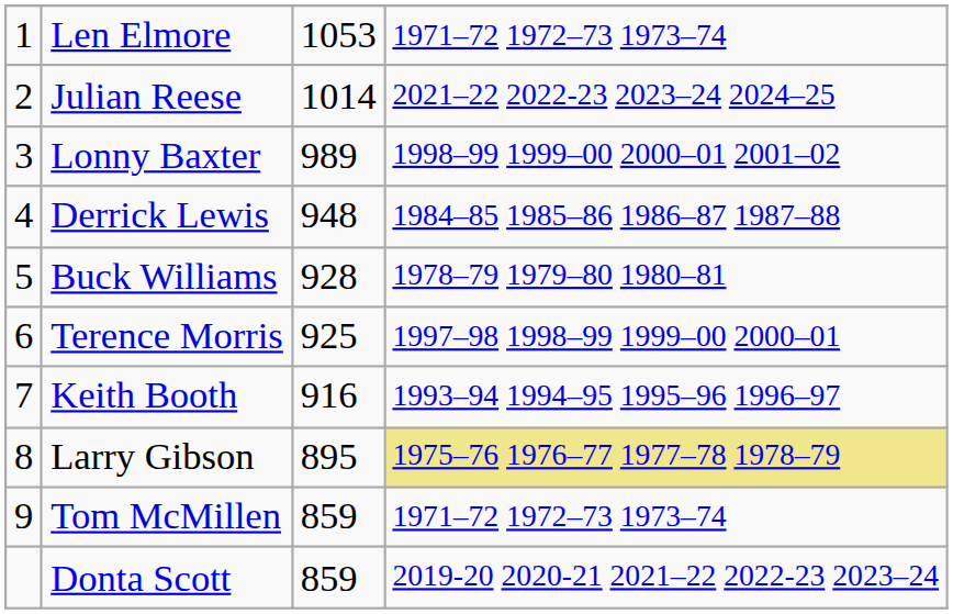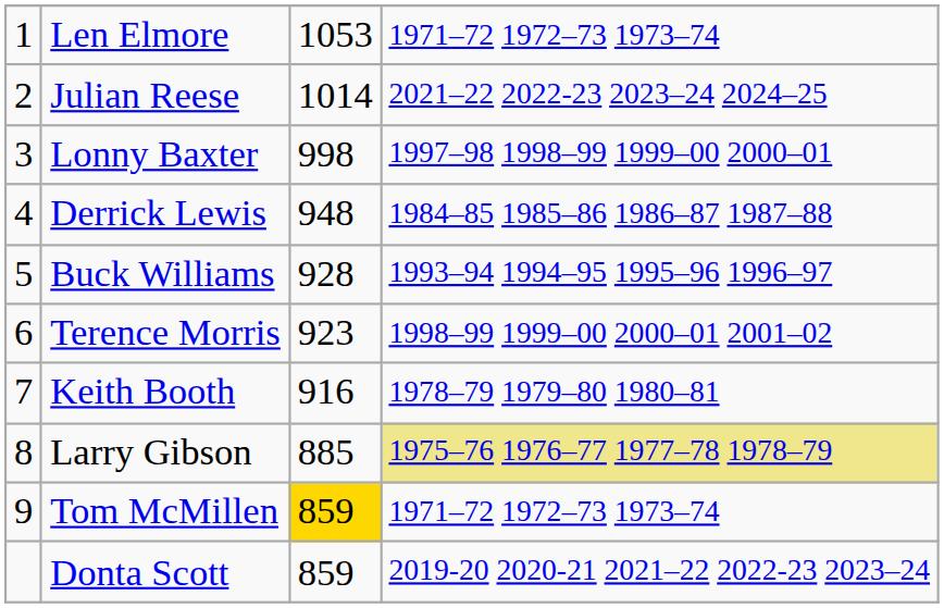 <table class="wikitable">
 <tr>
 </tr>
 <tr>
 <td>1</td>
 <td><a href='#'>Len Elmore</a></td>
 <td>1053</td>
 <td style="font-size:80%;"><a href='#'>1971–72</a> <a href='#'>1972–73</a> <a href='#'>1973–74</a></td>
 </tr>
 <tr>
 <td>2</td>
 <td><a href='#'>Julian Reese</a></td>
 <td>1014</td>
 <td style="font-size:80%;"><a href='#'>2021–22</a> <a href='#'>2022-23</a> <a href='#'>2023–24</a> <a href='#'>2024–25</a></td>
 </tr>
 <tr>
 <td>3</td>
 <td><a href='#'>Lonny Baxter</a></td>
-<td>989</td>
-<td style="font-size:80%;"><a href='#'>1998–99</a> <a href='#'>1999–00</a> <a href='#'>2000–01</a> <a href='#'>2001–02</a></td>
+<td>998</td>
+<td style="font-size:80%;"><a href='#'>1997–98</a> <a href='#'>1998–99</a> <a href='#'>1999–00</a> <a href='#'>2000–01</a></td>
 </tr>
 <tr>
 <td>4</td>
 <td><a href='#'>Derrick Lewis</a></td>
 <td>948</td>
 <td style="font-size:80%;"><a href='#'>1984–85</a> <a href='#'>1985–86</a> <a href='#'>1986–87</a> <a href='#'>1987–88</a></td>
 </tr>
 <tr>
 <td>5</td>
 <td><a href='#'>Buck Williams</a></td>
 <td>928</td>
-<td style="font-size:80%;"><a href='#'>1978–79</a> <a href='#'>1979–80</a> <a href='#'>1980–81</a></td>
+<td style="font-size:80%;"><a href='#'>1993–94</a> <a href='#'>1994–95</a> <a href='#'>1995–96</a> <a href='#'>1996–97</a></td>
 </tr>
 <tr>
 <td>6</td>
 <td><a href='#'>Terence Morris</a></td>
-<td>925</td>
-<td style="font-size:80%;"><a href='#'>1997–98</a> <a href='#'>1998–99</a> <a href='#'>1999–00</a> <a href='#'>2000–01</a></td>
+<td>923</td>
+<td style="font-size:80%;"><a href='#'>1998–99</a> <a href='#'>1999–00</a> <a href='#'>2000–01</a> <a href='#'>2001–02</a></td>
 </tr>
 <tr>
 <td>7</td>
 <td><a href='#'>Keith Booth</a></td>
 <td>916</td>
-<td style="font-size:80%;"><a href='#'>1993–94</a> <a href='#'>1994–95</a> <a href='#'>1995–96</a> <a href='#'>1996–97</a></td>
+<td style="font-size:80%;"><a href='#'>1978–79</a> <a href='#'>1979–80</a> <a href='#'>1980–81</a></td>
 </tr>
 <tr>
 <td>8</td>
 <td>Larry Gibson</td>
-<td>895</td>
+<td>885</td>
 <td style="background: khaki; font-size:80%;"><a href='#'>1975–76</a> <a href='#'>1976–77</a> <a href='#'>1977–78</a> <a href='#'>1978–79</a></td>
 </tr>
 <tr>
 <td>9</td>
 <td><a href='#'>Tom McMillen</a></td>
-<td>859</td>
+<td style="background: gold;">859</td>
 <td style="font-size:80%;"><a href='#'>1971–72</a> <a href='#'>1972–73</a> <a href='#'>1973–74</a></td>
 </tr>
 <tr>
 <td></td>
 <td><a href='#'>Donta Scott</a></td>
 <td>859</td>
 <td style="font-size:80%;"><a href='#'>2019-20</a> <a href='#'>2020-21</a> <a href='#'>2021–22</a> <a href='#'>2022-23</a> <a href='#'>2023–24</a></td>
 </tr>
 </table>
